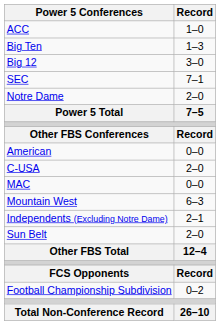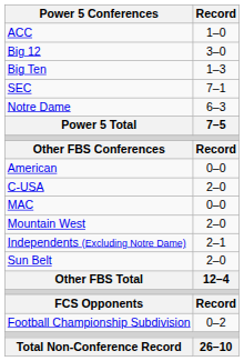 <table class="wikitable">
 <tr>
 <th>Power 5 Conferences</th>
 <th>Record</th>
 </tr>
 <tr>
 <td><a href='#'>ACC</a></td>
 <td align=center>1–0</td>
 </tr>
 <tr>
+<td><a href='#'>Big 12</a></td>
+<td align=center>3–0</td>
+</tr>
+<tr>
 <td><a href='#'>Big Ten</a></td>
 <td align=center>1–3</td>
-</tr>
-<tr>
-<td><a href='#'>Big 12</a></td>
-<td align=center>3–0</td>
 </tr>
 <tr>
 <td><a href='#'>SEC</a></td>
 <td align=center>7–1</td>
 </tr>
 <tr>
 <td><a href='#'>Notre Dame</a></td>
-<td align=center>2–0</td>
+<td align=center>6–3</td>
 </tr>
 <tr>
 <th>Power 5 Total</th>
 <th>7–5</th>
 </tr>
 <tr>
 <th colspan="2" style="background:lightgrey;"></th>
 </tr>
 <tr>
 <th>Other FBS Conferences</th>
 <th>Record</th>
 </tr>
 <tr>
 <td><a href='#'>American</a></td>
 <td align=center>0–0</td>
 </tr>
 <tr>
 <td><a href='#'>C-USA</a></td>
 <td align=center>2–0</td>
 </tr>
 <tr>
 <td><a href='#'>MAC</a></td>
 <td align=center>0–0</td>
 </tr>
 <tr>
 <td><a href='#'>Mountain West</a></td>
-<td align=center>6–3</td>
+<td align=center>2–0</td>
 </tr>
 <tr>
 <td><a href='#'>Independents <small>(Excluding Notre Dame)</small></a></td>
 <td align=center>2–1</td>
 </tr>
 <tr>
 <td><a href='#'>Sun Belt</a></td>
 <td align=center>2–0</td>
 </tr>
 <tr>
 <th>Other FBS Total</th>
 <th>12–4</th>
 </tr>
 <tr>
 <th colspan="2" style="background:lightgrey;"></th>
 </tr>
 <tr>
 <th>FCS Opponents</th>
 <th>Record</th>
 </tr>
 <tr>
 <td><a href='#'>Football Championship Subdivision</a></td>
 <td align=center>0–2</td>
 </tr>
 <tr>
 <th colspan="2" style="background:lightgrey;"></th>
 </tr>
 <tr>
 <th>Total Non-Conference Record</th>
 <th>26–10</th>
 </tr>
 </table>
